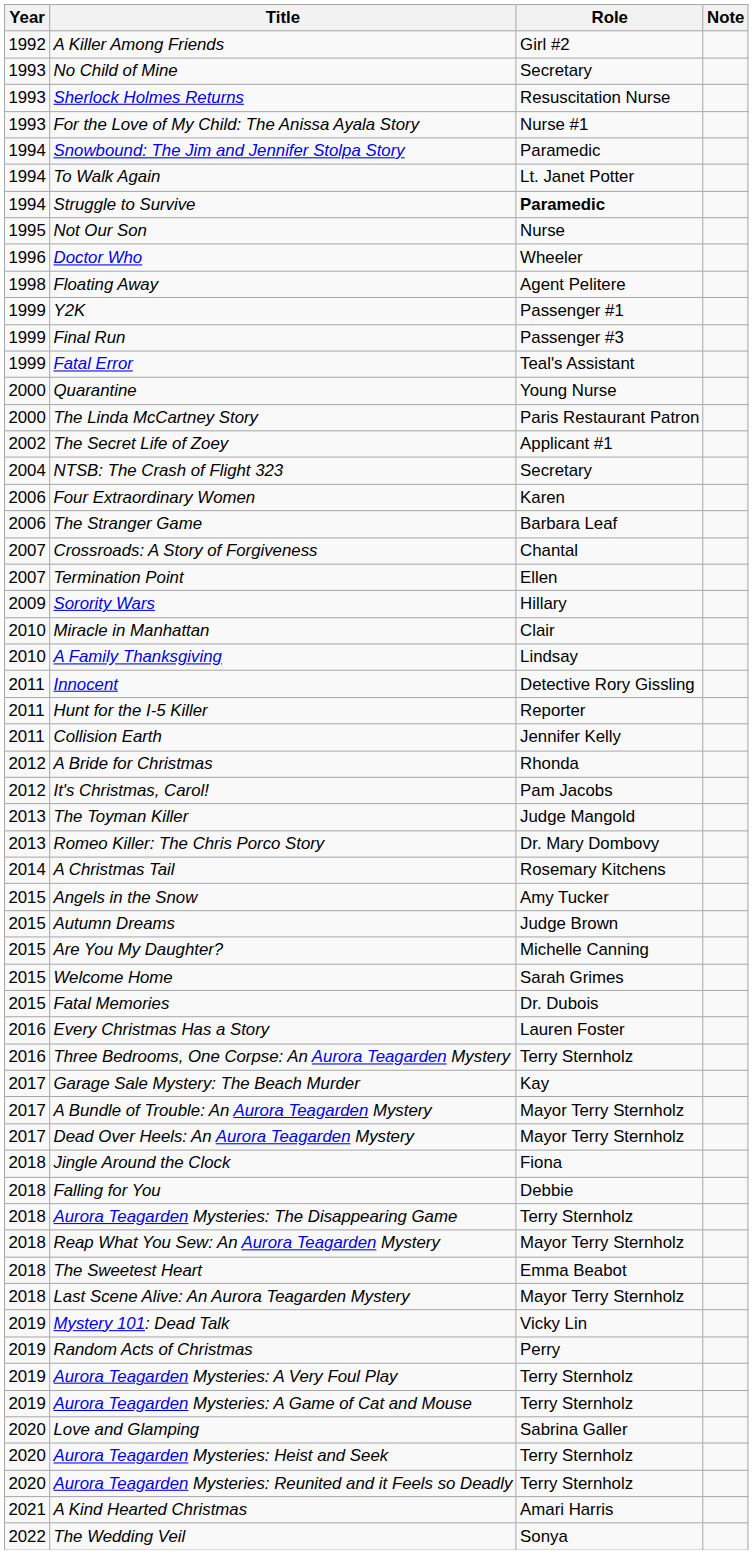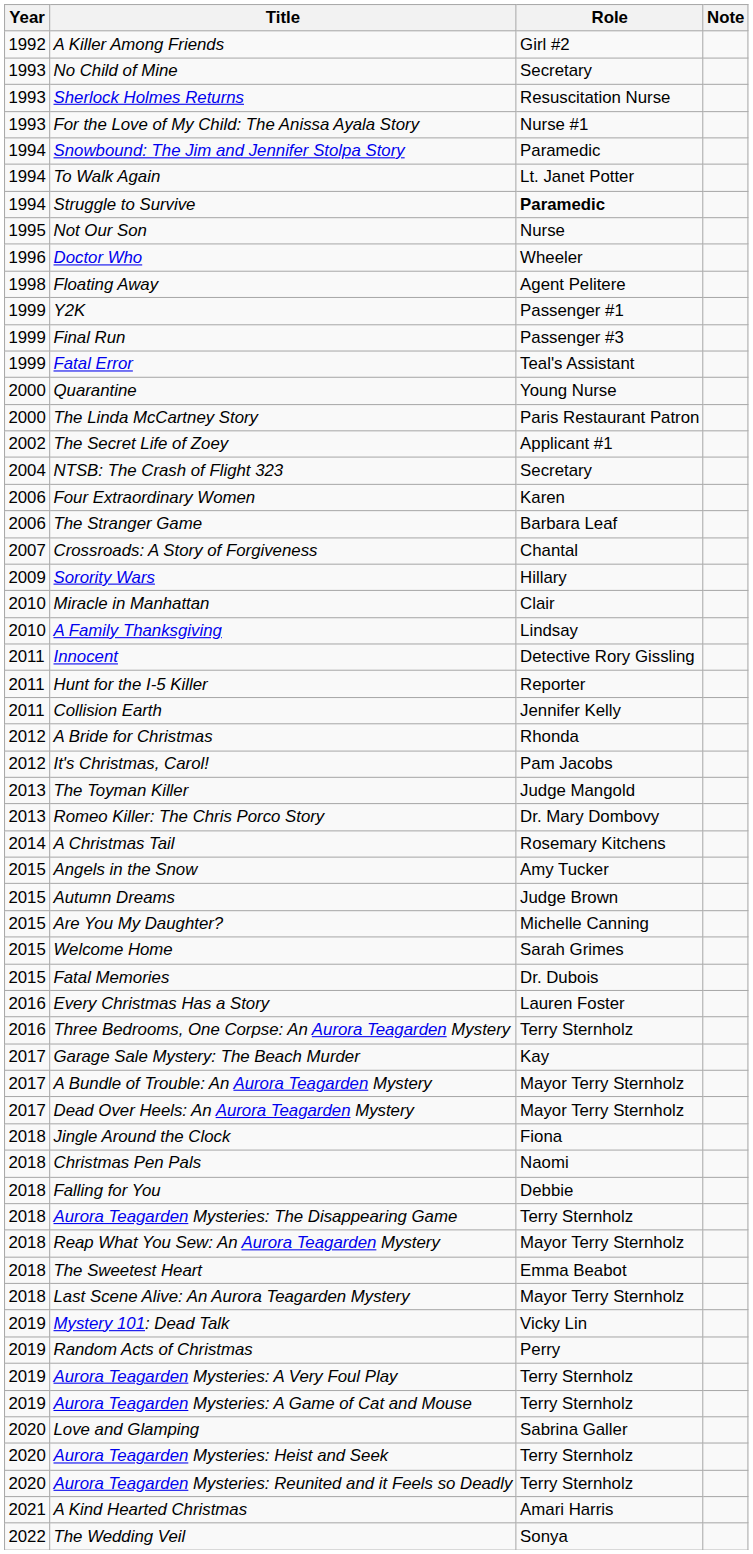 <table class="wikitable sortable">
 <tr>
 <th>Year</th>
 <th>Title</th>
 <th>Role</th>
 <th>Note</th>
 </tr>
 <tr>
 <td>1992</td>
 <td><em>A Killer Among Friends</em></td>
 <td>Girl #2</td>
 <td></td>
 </tr>
 <tr>
 <td>1993</td>
 <td><em>No Child of Mine</em></td>
 <td>Secretary</td>
 <td></td>
 </tr>
 <tr>
 <td>1993</td>
 <td><em><a href='#'>Sherlock Holmes Returns</a></em></td>
 <td>Resuscitation Nurse</td>
 <td></td>
 </tr>
 <tr>
 <td>1993</td>
 <td><em>For the Love of My Child: The Anissa Ayala Story</em></td>
 <td>Nurse #1</td>
 <td></td>
 </tr>
 <tr>
 <td>1994</td>
 <td><em><a href='#'>Snowbound: The Jim and Jennifer Stolpa Story</a></em></td>
 <td>Paramedic</td>
 <td></td>
 </tr>
 <tr>
 <td>1994</td>
 <td><em>To Walk Again</em></td>
 <td>Lt. Janet Potter</td>
 <td></td>
 </tr>
 <tr>
 <td>1994</td>
 <td><em>Struggle to Survive</em></td>
 <td><strong>Paramedic</strong></td>
 <td></td>
 </tr>
 <tr>
 <td>1995</td>
 <td><em>Not Our Son</em></td>
 <td>Nurse</td>
 <td></td>
 </tr>
 <tr>
 <td>1996</td>
 <td><em><a href='#'>Doctor Who</a></em></td>
 <td>Wheeler</td>
 <td></td>
 </tr>
 <tr>
 <td>1998</td>
 <td><em>Floating Away</em></td>
 <td>Agent Pelitere</td>
 <td></td>
 </tr>
 <tr>
 <td>1999</td>
 <td><em>Y2K</em></td>
 <td>Passenger #1</td>
 <td></td>
 </tr>
 <tr>
 <td>1999</td>
 <td><em>Final Run</em></td>
 <td>Passenger #3</td>
 <td></td>
 </tr>
 <tr>
 <td>1999</td>
 <td><em><a href='#'>Fatal Error</a></em></td>
 <td>Teal's Assistant</td>
 <td></td>
 </tr>
 <tr>
 <td>2000</td>
 <td><em>Quarantine</em></td>
 <td>Young Nurse</td>
 <td></td>
 </tr>
 <tr>
 <td>2000</td>
 <td><em>The Linda McCartney Story</em></td>
 <td>Paris Restaurant Patron</td>
 <td></td>
 </tr>
 <tr>
 <td>2002</td>
 <td><em>The Secret Life of Zoey</em></td>
 <td>Applicant #1</td>
 <td></td>
 </tr>
 <tr>
 <td>2004</td>
 <td><em>NTSB: The Crash of Flight 323</em></td>
 <td>Secretary</td>
 <td></td>
 </tr>
 <tr>
 <td>2006</td>
 <td><em>Four Extraordinary Women</em></td>
 <td>Karen</td>
 <td></td>
 </tr>
 <tr>
 <td>2006</td>
 <td><em>The Stranger Game</em></td>
 <td>Barbara Leaf</td>
 <td></td>
 </tr>
 <tr>
 <td>2007</td>
 <td><em>Crossroads: A Story of Forgiveness</em></td>
 <td>Chantal</td>
-<td></td>
-</tr>
-<tr>
-<td>2007</td>
-<td><em>Termination Point</em></td>
-<td>Ellen</td>
 <td></td>
 </tr>
 <tr>
 <td>2009</td>
 <td><em><a href='#'>Sorority Wars</a></em></td>
 <td>Hillary</td>
 <td></td>
 </tr>
 <tr>
 <td>2010</td>
 <td><em>Miracle in Manhattan</em></td>
 <td>Clair</td>
 <td></td>
 </tr>
 <tr>
 <td>2010</td>
 <td><em><a href='#'>A Family Thanksgiving</a></em></td>
 <td>Lindsay</td>
 <td></td>
 </tr>
 <tr>
 <td>2011</td>
 <td><em><a href='#'>Innocent</a></em></td>
 <td>Detective Rory Gissling</td>
 <td></td>
 </tr>
 <tr>
 <td>2011</td>
 <td><em>Hunt for the I-5 Killer</em></td>
 <td>Reporter</td>
 <td></td>
 </tr>
 <tr>
 <td>2011</td>
 <td><em>Collision Earth</em></td>
 <td>Jennifer Kelly</td>
 <td></td>
 </tr>
 <tr>
 <td>2012</td>
 <td><em>A Bride for Christmas</em></td>
 <td>Rhonda</td>
 <td></td>
 </tr>
 <tr>
 <td>2012</td>
 <td><em>It's Christmas, Carol!</em></td>
 <td>Pam Jacobs</td>
 <td></td>
 </tr>
 <tr>
 <td>2013</td>
 <td><em>The Toyman Killer</em></td>
 <td>Judge Mangold</td>
 <td></td>
 </tr>
 <tr>
 <td>2013</td>
 <td><em>Romeo Killer: The Chris Porco Story</em></td>
 <td>Dr. Mary Dombovy</td>
 <td></td>
 </tr>
 <tr>
 <td>2014</td>
 <td><em>A Christmas Tail</em></td>
 <td>Rosemary Kitchens</td>
 <td></td>
 </tr>
 <tr>
 <td>2015</td>
 <td><em>Angels in the Snow</em></td>
 <td>Amy Tucker</td>
 <td></td>
 </tr>
 <tr>
 <td>2015</td>
 <td><em>Autumn Dreams</em></td>
 <td>Judge Brown</td>
 <td></td>
 </tr>
 <tr>
 <td>2015</td>
 <td><em>Are You My Daughter?</em></td>
 <td>Michelle Canning</td>
 <td></td>
 </tr>
 <tr>
 <td>2015</td>
 <td><em>Welcome Home</em></td>
 <td>Sarah Grimes</td>
 <td></td>
 </tr>
 <tr>
 <td>2015</td>
 <td><em>Fatal Memories</em></td>
 <td>Dr. Dubois</td>
 <td></td>
 </tr>
 <tr>
 <td>2016</td>
 <td><em> Every Christmas Has a Story</em></td>
 <td>Lauren Foster</td>
 <td></td>
 </tr>
 <tr>
 <td>2016</td>
 <td><em>Three Bedrooms, One Corpse: An <a href='#'>Aurora Teagarden</a> Mystery</em></td>
 <td>Terry Sternholz</td>
 <td></td>
 </tr>
 <tr>
 <td>2017</td>
 <td><em>Garage Sale Mystery: The Beach Murder</em></td>
 <td>Kay</td>
 <td></td>
 </tr>
 <tr>
 <td>2017</td>
 <td><em>A Bundle of Trouble: An <a href='#'>Aurora Teagarden</a> Mystery</em></td>
 <td>Mayor Terry Sternholz</td>
 <td></td>
 </tr>
 <tr>
 <td>2017</td>
 <td><em>Dead Over Heels: An <a href='#'>Aurora Teagarden</a> Mystery</em></td>
 <td>Mayor Terry Sternholz</td>
 <td></td>
 </tr>
 <tr>
 <td>2018</td>
 <td><em>Jingle Around the Clock</em></td>
 <td>Fiona</td>
 <td></td>
 </tr>
 <tr>
 <td>2018</td>
+<td><em>Christmas Pen Pals</em></td>
+<td>Naomi</td>
+<td></td>
+</tr>
+<tr>
+<td>2018</td>
 <td><em>Falling for You</em></td>
 <td>Debbie</td>
 <td></td>
 </tr>
 <tr>
 <td>2018</td>
 <td><em><a href='#'>Aurora Teagarden</a> Mysteries: The Disappearing Game</em></td>
 <td>Terry Sternholz</td>
 <td></td>
 </tr>
 <tr>
 <td>2018</td>
 <td><em>Reap What You Sew: An <a href='#'>Aurora Teagarden</a> Mystery</em></td>
 <td>Mayor Terry Sternholz</td>
 <td></td>
 </tr>
 <tr>
 <td>2018</td>
 <td><em>The Sweetest Heart</em></td>
 <td>Emma Beabot</td>
 <td></td>
 </tr>
 <tr>
 <td>2018</td>
 <td><em>Last Scene Alive: An Aurora Teagarden Mystery</em></td>
 <td>Mayor Terry Sternholz</td>
 <td></td>
 </tr>
 <tr>
 <td>2019</td>
 <td><em><a href='#'>Mystery 101</a>: Dead Talk</em></td>
 <td>Vicky Lin</td>
 <td></td>
 </tr>
 <tr>
 <td>2019</td>
 <td><em>Random Acts of Christmas</em></td>
 <td>Perry</td>
 <td></td>
 </tr>
 <tr>
 <td>2019</td>
 <td><em><a href='#'>Aurora Teagarden</a> Mysteries: A Very Foul Play</em></td>
 <td>Terry Sternholz</td>
 <td></td>
 </tr>
 <tr>
 <td>2019</td>
 <td><em><a href='#'>Aurora Teagarden</a> Mysteries: A Game of Cat and Mouse</em></td>
 <td>Terry Sternholz</td>
 <td></td>
 </tr>
 <tr>
 <td>2020</td>
 <td><em>Love and Glamping</em></td>
 <td>Sabrina Galler</td>
 <td></td>
 </tr>
 <tr>
 <td>2020</td>
 <td><em><a href='#'>Aurora Teagarden</a> Mysteries: Heist and Seek</em></td>
 <td>Terry Sternholz</td>
 <td></td>
 </tr>
 <tr>
 <td>2020</td>
 <td><em><a href='#'>Aurora Teagarden</a> Mysteries: Reunited and it Feels so Deadly</em></td>
 <td>Terry Sternholz</td>
 <td></td>
 </tr>
 <tr>
 <td>2021</td>
 <td><em>A Kind Hearted Christmas</em></td>
 <td>Amari Harris</td>
 <td></td>
 </tr>
 <tr>
 <td>2022</td>
 <td><em>The Wedding Veil</em></td>
 <td>Sonya</td>
 <td></td>
 </tr>
 </table>
